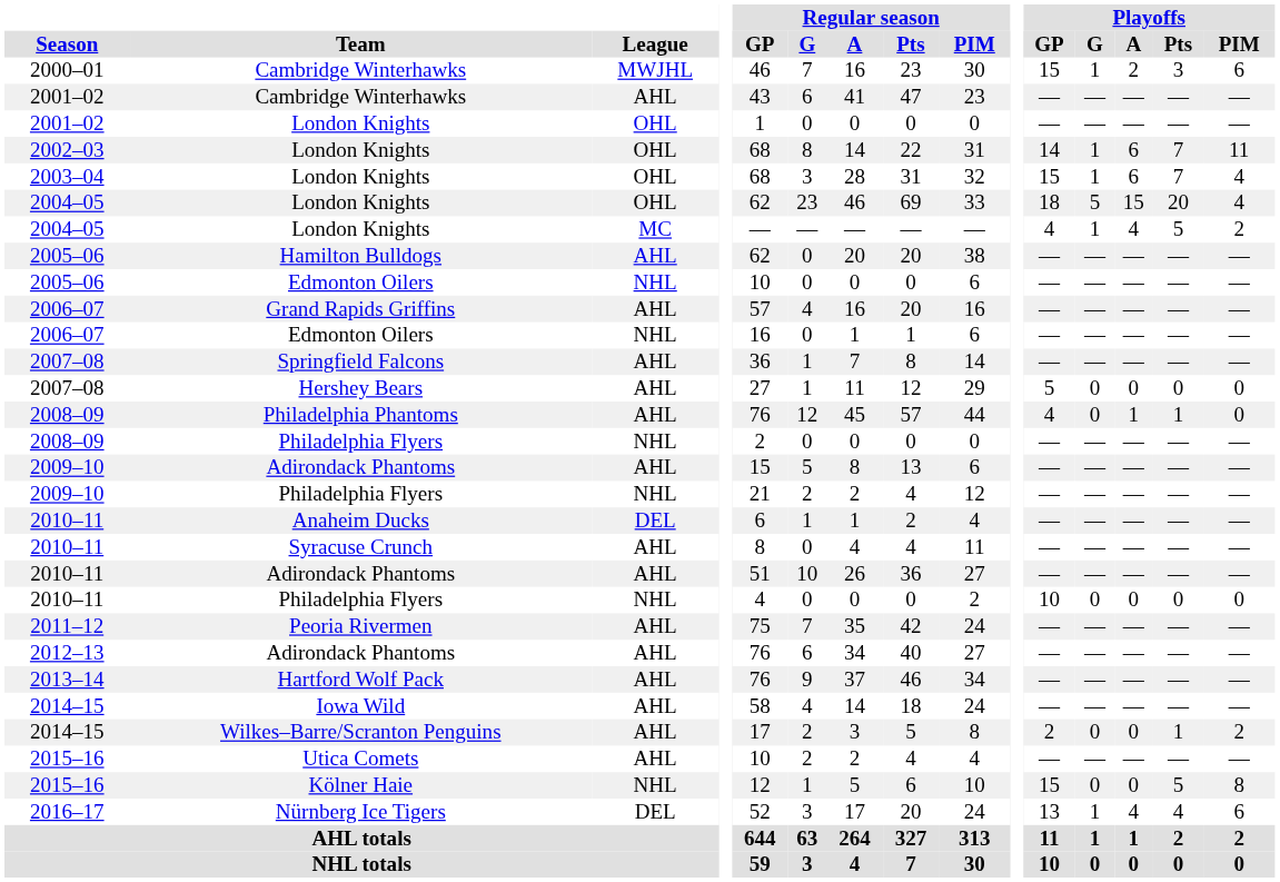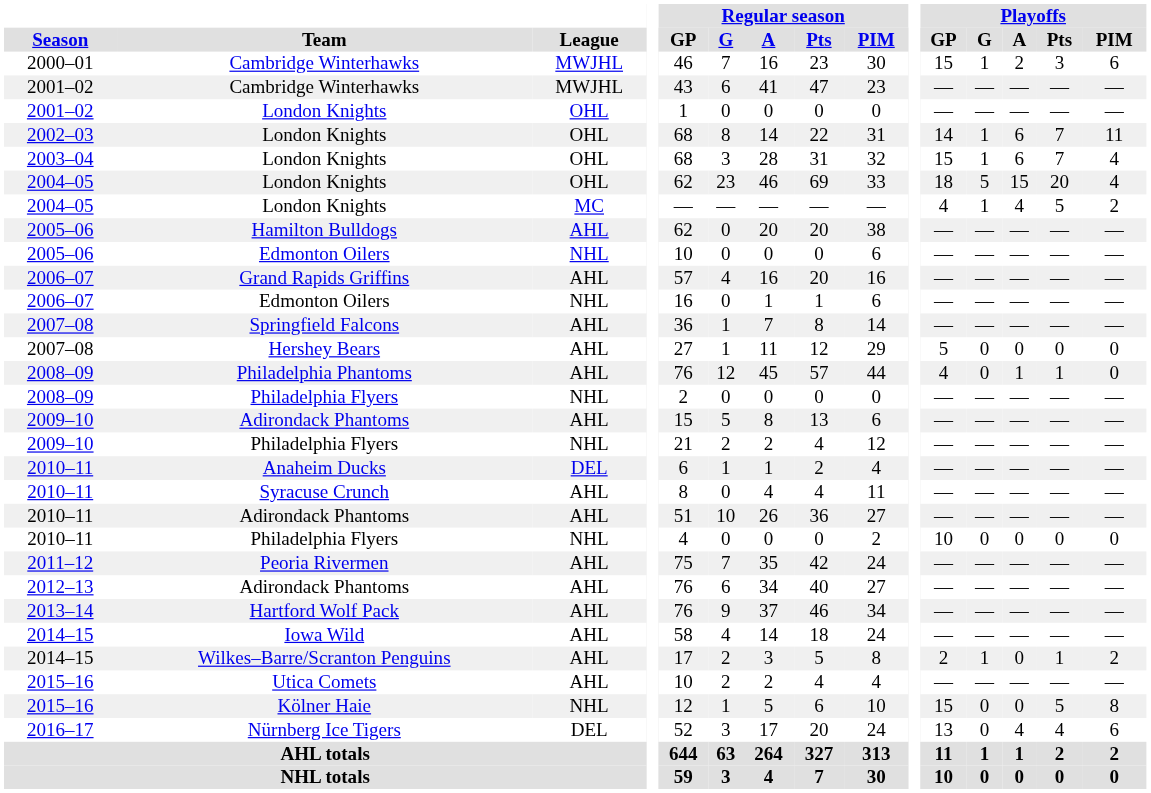 <table border="0" cellpadding="1" cellspacing="0" style="text-align:center; width:60em;">
 <tr style="background:#e0e0e0;">
 <th colspan="3"  bgcolor="#ffffff"> </th>
 <th rowspan="99" bgcolor="#ffffff"> </th>
 <th colspan="5"><a href='#'>Regular season</a></th>
 <th rowspan="99" bgcolor="#ffffff"> </th>
 <th colspan="5"><a href='#'>Playoffs</a></th>
 </tr>
 <tr style="background:#e0e0e0;">
 <th><a href='#'>Season</a></th>
 <th>Team</th>
 <th>League</th>
 <th>GP</th>
 <th><a href='#'>G</a></th>
 <th><a href='#'>A</a></th>
 <th><a href='#'>Pts</a></th>
 <th><a href='#'>PIM</a></th>
 <th>GP</th>
 <th>G</th>
 <th>A</th>
 <th>Pts</th>
 <th>PIM</th>
 </tr>
 <tr>
 <td>2000–01</td>
 <td><a href='#'>Cambridge Winterhawks</a></td>
 <td><a href='#'>MWJHL</a></td>
 <td>46</td>
 <td>7</td>
 <td>16</td>
 <td>23</td>
 <td>30</td>
 <td>15</td>
 <td>1</td>
 <td>2</td>
 <td>3</td>
 <td>6</td>
 </tr>
 <tr bgcolor="#f0f0f0">
 <td>2001–02</td>
 <td>Cambridge Winterhawks</td>
-<td>AHL</td>
+<td>MWJHL</td>
 <td>43</td>
 <td>6</td>
 <td>41</td>
 <td>47</td>
 <td>23</td>
 <td>—</td>
 <td>—</td>
 <td>—</td>
 <td>—</td>
 <td>—</td>
 </tr>
 <tr>
 <td><a href='#'>2001–02</a></td>
 <td><a href='#'>London Knights</a></td>
 <td><a href='#'>OHL</a></td>
 <td>1</td>
 <td>0</td>
 <td>0</td>
 <td>0</td>
 <td>0</td>
 <td>—</td>
 <td>—</td>
 <td>—</td>
 <td>—</td>
 <td>—</td>
 </tr>
 <tr bgcolor="#f0f0f0">
 <td><a href='#'>2002–03</a></td>
 <td>London Knights</td>
 <td>OHL</td>
 <td>68</td>
 <td>8</td>
 <td>14</td>
 <td>22</td>
 <td>31</td>
 <td>14</td>
 <td>1</td>
 <td>6</td>
 <td>7</td>
 <td>11</td>
 </tr>
 <tr>
 <td><a href='#'>2003–04</a></td>
 <td>London Knights</td>
 <td>OHL</td>
 <td>68</td>
 <td>3</td>
 <td>28</td>
 <td>31</td>
 <td>32</td>
 <td>15</td>
 <td>1</td>
 <td>6</td>
 <td>7</td>
 <td>4</td>
 </tr>
 <tr bgcolor="#f0f0f0">
 <td><a href='#'>2004–05</a></td>
 <td>London Knights</td>
 <td>OHL</td>
 <td>62</td>
 <td>23</td>
 <td>46</td>
 <td>69</td>
 <td>33</td>
 <td>18</td>
 <td>5</td>
 <td>15</td>
 <td>20</td>
 <td>4</td>
 </tr>
 <tr>
 <td><a href='#'>2004–05</a></td>
 <td>London Knights</td>
 <td><a href='#'>MC</a></td>
 <td>—</td>
 <td>—</td>
 <td>—</td>
 <td>—</td>
 <td>—</td>
 <td>4</td>
 <td>1</td>
 <td>4</td>
 <td>5</td>
 <td>2</td>
 </tr>
 <tr bgcolor="#f0f0f0">
 <td><a href='#'>2005–06</a></td>
 <td><a href='#'>Hamilton Bulldogs</a></td>
 <td><a href='#'>AHL</a></td>
 <td>62</td>
 <td>0</td>
 <td>20</td>
 <td>20</td>
 <td>38</td>
 <td>—</td>
 <td>—</td>
 <td>—</td>
 <td>—</td>
 <td>—</td>
 </tr>
 <tr>
 <td><a href='#'>2005–06</a></td>
 <td><a href='#'>Edmonton Oilers</a></td>
 <td><a href='#'>NHL</a></td>
 <td>10</td>
 <td>0</td>
 <td>0</td>
 <td>0</td>
 <td>6</td>
 <td>—</td>
 <td>—</td>
 <td>—</td>
 <td>—</td>
 <td>—</td>
 </tr>
 <tr bgcolor="#f0f0f0">
 <td><a href='#'>2006–07</a></td>
 <td><a href='#'>Grand Rapids Griffins</a></td>
 <td>AHL</td>
 <td>57</td>
 <td>4</td>
 <td>16</td>
 <td>20</td>
 <td>16</td>
 <td>—</td>
 <td>—</td>
 <td>—</td>
 <td>—</td>
 <td>—</td>
 </tr>
 <tr>
 <td><a href='#'>2006–07</a></td>
 <td>Edmonton Oilers</td>
 <td>NHL</td>
 <td>16</td>
 <td>0</td>
 <td>1</td>
 <td>1</td>
 <td>6</td>
 <td>—</td>
 <td>—</td>
 <td>—</td>
 <td>—</td>
 <td>—</td>
 </tr>
 <tr bgcolor="#f0f0f0">
 <td><a href='#'>2007–08</a></td>
 <td><a href='#'>Springfield Falcons</a></td>
 <td>AHL</td>
 <td>36</td>
 <td>1</td>
 <td>7</td>
 <td>8</td>
 <td>14</td>
 <td>—</td>
 <td>—</td>
 <td>—</td>
 <td>—</td>
 <td>—</td>
 </tr>
 <tr>
 <td>2007–08</td>
 <td><a href='#'>Hershey Bears</a></td>
 <td>AHL</td>
 <td>27</td>
 <td>1</td>
 <td>11</td>
 <td>12</td>
 <td>29</td>
 <td>5</td>
 <td>0</td>
 <td>0</td>
 <td>0</td>
 <td>0</td>
 </tr>
 <tr bgcolor="#f0f0f0">
 <td><a href='#'>2008–09</a></td>
 <td><a href='#'>Philadelphia Phantoms</a></td>
 <td>AHL</td>
 <td>76</td>
 <td>12</td>
 <td>45</td>
 <td>57</td>
 <td>44</td>
 <td>4</td>
 <td>0</td>
 <td>1</td>
 <td>1</td>
 <td>0</td>
 </tr>
 <tr>
 <td><a href='#'>2008–09</a></td>
 <td><a href='#'>Philadelphia Flyers</a></td>
 <td>NHL</td>
 <td>2</td>
 <td>0</td>
 <td>0</td>
 <td>0</td>
 <td>0</td>
 <td>—</td>
 <td>—</td>
 <td>—</td>
 <td>—</td>
 <td>—</td>
 </tr>
 <tr bgcolor="#f0f0f0">
 <td><a href='#'>2009–10</a></td>
 <td><a href='#'>Adirondack Phantoms</a></td>
 <td>AHL</td>
 <td>15</td>
 <td>5</td>
 <td>8</td>
 <td>13</td>
 <td>6</td>
 <td>—</td>
 <td>—</td>
 <td>—</td>
 <td>—</td>
 <td>—</td>
 </tr>
 <tr>
 <td><a href='#'>2009–10</a></td>
 <td>Philadelphia Flyers</td>
 <td>NHL</td>
 <td>21</td>
 <td>2</td>
 <td>2</td>
 <td>4</td>
 <td>12</td>
 <td>—</td>
 <td>—</td>
 <td>—</td>
 <td>—</td>
 <td>—</td>
 </tr>
 <tr bgcolor="#f0f0f0">
 <td><a href='#'>2010–11</a></td>
 <td><a href='#'>Anaheim Ducks</a></td>
 <td><a href='#'>DEL</a></td>
 <td>6</td>
 <td>1</td>
 <td>1</td>
 <td>2</td>
 <td>4</td>
 <td>—</td>
 <td>—</td>
 <td>—</td>
 <td>—</td>
 <td>—</td>
 </tr>
 <tr>
 <td><a href='#'>2010–11</a></td>
 <td><a href='#'>Syracuse Crunch</a></td>
 <td>AHL</td>
 <td>8</td>
 <td>0</td>
 <td>4</td>
 <td>4</td>
 <td>11</td>
 <td>—</td>
 <td>—</td>
 <td>—</td>
 <td>—</td>
 <td>—</td>
 </tr>
 <tr bgcolor="#f0f0f0">
 <td>2010–11</td>
 <td>Adirondack Phantoms</td>
 <td>AHL</td>
 <td>51</td>
 <td>10</td>
 <td>26</td>
 <td>36</td>
 <td>27</td>
 <td>—</td>
 <td>—</td>
 <td>—</td>
 <td>—</td>
 <td>—</td>
 </tr>
 <tr>
 <td>2010–11</td>
 <td>Philadelphia Flyers</td>
 <td>NHL</td>
 <td>4</td>
 <td>0</td>
 <td>0</td>
 <td>0</td>
 <td>2</td>
 <td>10</td>
 <td>0</td>
 <td>0</td>
 <td>0</td>
 <td>0</td>
 </tr>
 <tr bgcolor="#f0f0f0">
 <td><a href='#'>2011–12</a></td>
 <td><a href='#'>Peoria Rivermen</a></td>
 <td>AHL</td>
 <td>75</td>
 <td>7</td>
 <td>35</td>
 <td>42</td>
 <td>24</td>
 <td>—</td>
 <td>—</td>
 <td>—</td>
 <td>—</td>
 <td>—</td>
 </tr>
 <tr>
 <td><a href='#'>2012–13</a></td>
 <td>Adirondack Phantoms</td>
 <td>AHL</td>
 <td>76</td>
 <td>6</td>
 <td>34</td>
 <td>40</td>
 <td>27</td>
 <td>—</td>
 <td>—</td>
 <td>—</td>
 <td>—</td>
 <td>—</td>
 </tr>
 <tr bgcolor="#f0f0f0">
 <td><a href='#'>2013–14</a></td>
 <td><a href='#'>Hartford Wolf Pack</a></td>
 <td>AHL</td>
 <td>76</td>
 <td>9</td>
 <td>37</td>
 <td>46</td>
 <td>34</td>
 <td>—</td>
 <td>—</td>
 <td>—</td>
 <td>—</td>
 <td>—</td>
 </tr>
 <tr>
 <td><a href='#'>2014–15</a></td>
 <td><a href='#'>Iowa Wild</a></td>
 <td>AHL</td>
 <td>58</td>
 <td>4</td>
 <td>14</td>
 <td>18</td>
 <td>24</td>
 <td>—</td>
 <td>—</td>
 <td>—</td>
 <td>—</td>
 <td>—</td>
 </tr>
 <tr bgcolor="#f0f0f0">
 <td>2014–15</td>
 <td><a href='#'>Wilkes–Barre/Scranton Penguins</a></td>
 <td>AHL</td>
 <td>17</td>
 <td>2</td>
 <td>3</td>
 <td>5</td>
 <td>8</td>
 <td>2</td>
-<td>0</td>
+<td>1</td>
 <td>0</td>
 <td>1</td>
 <td>2</td>
 </tr>
 <tr>
 <td><a href='#'>2015–16</a></td>
 <td><a href='#'>Utica Comets</a></td>
 <td>AHL</td>
 <td>10</td>
 <td>2</td>
 <td>2</td>
 <td>4</td>
 <td>4</td>
 <td>—</td>
 <td>—</td>
 <td>—</td>
 <td>—</td>
 <td>—</td>
 </tr>
 <tr bgcolor="#f0f0f0">
 <td><a href='#'>2015–16</a></td>
 <td><a href='#'>Kölner Haie</a></td>
 <td>NHL</td>
 <td>12</td>
 <td>1</td>
 <td>5</td>
 <td>6</td>
 <td>10</td>
 <td>15</td>
 <td>0</td>
 <td>0</td>
 <td>5</td>
 <td>8</td>
 </tr>
 <tr>
 <td><a href='#'>2016–17</a></td>
 <td><a href='#'>Nürnberg Ice Tigers</a></td>
 <td>DEL</td>
 <td>52</td>
 <td>3</td>
 <td>17</td>
 <td>20</td>
 <td>24</td>
 <td>13</td>
-<td>1</td>
+<td>0</td>
 <td>4</td>
 <td>4</td>
 <td>6</td>
 </tr>
 <tr bgcolor="#e0e0e0">
 <th colspan="3">AHL totals</th>
 <th>644</th>
 <th>63</th>
 <th>264</th>
 <th>327</th>
 <th>313</th>
 <th>11</th>
 <th>1</th>
 <th>1</th>
 <th>2</th>
 <th>2</th>
 </tr>
 <tr bgcolor="#e0e0e0">
 <th colspan="3">NHL totals</th>
 <th>59</th>
 <th>3</th>
 <th>4</th>
 <th>7</th>
 <th>30</th>
 <th>10</th>
 <th>0</th>
 <th>0</th>
 <th>0</th>
 <th>0</th>
 </tr>
 </table>
